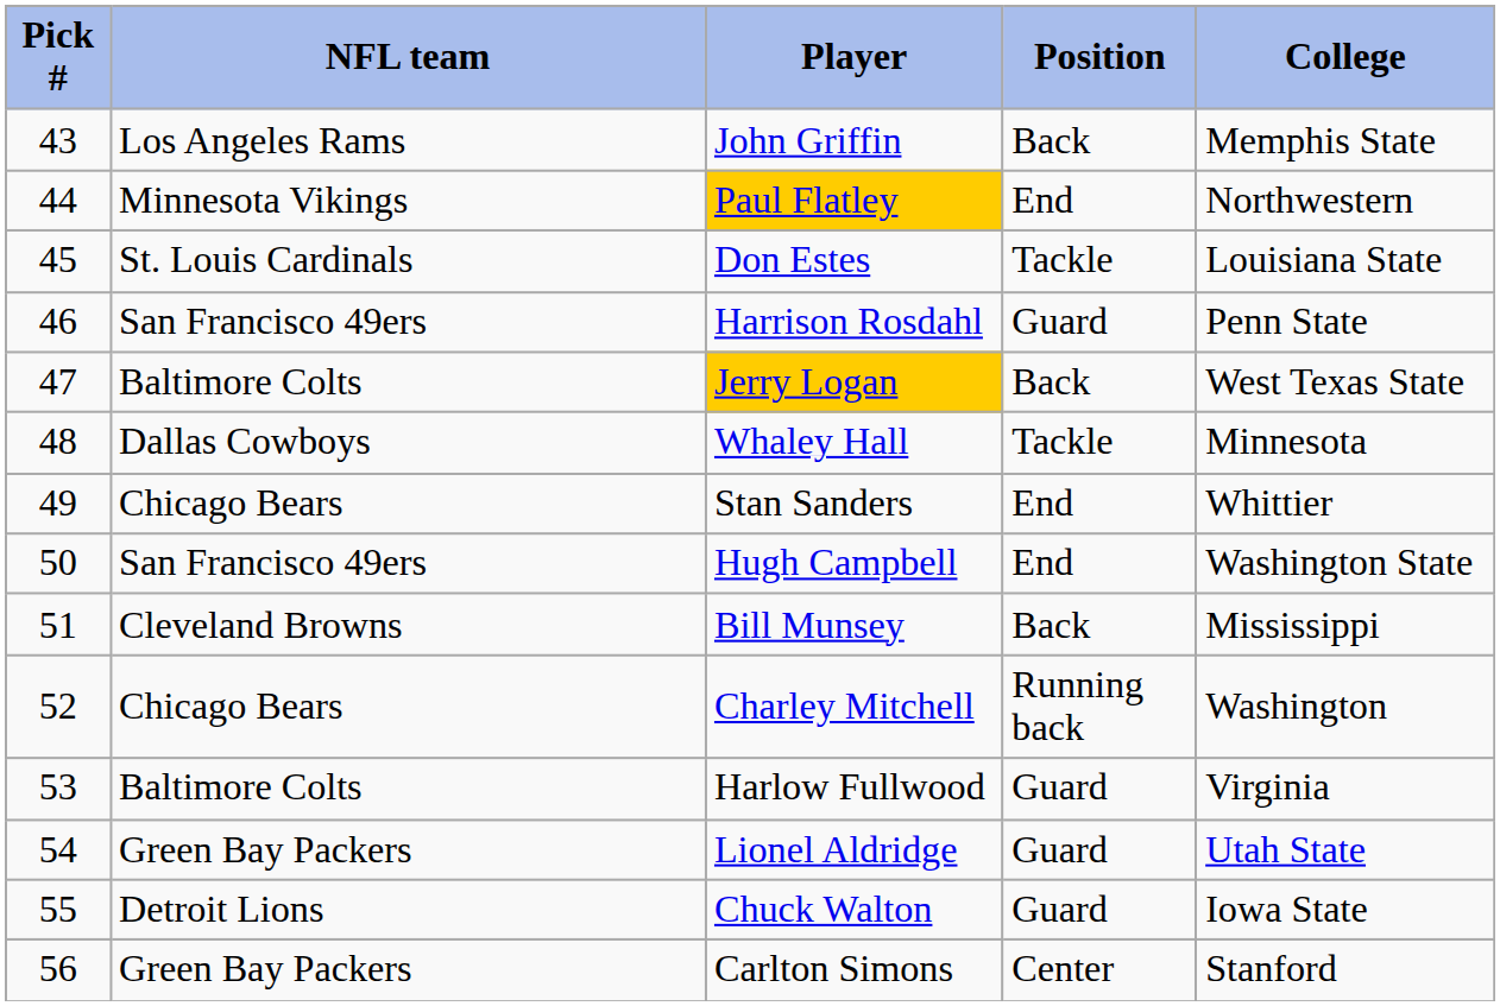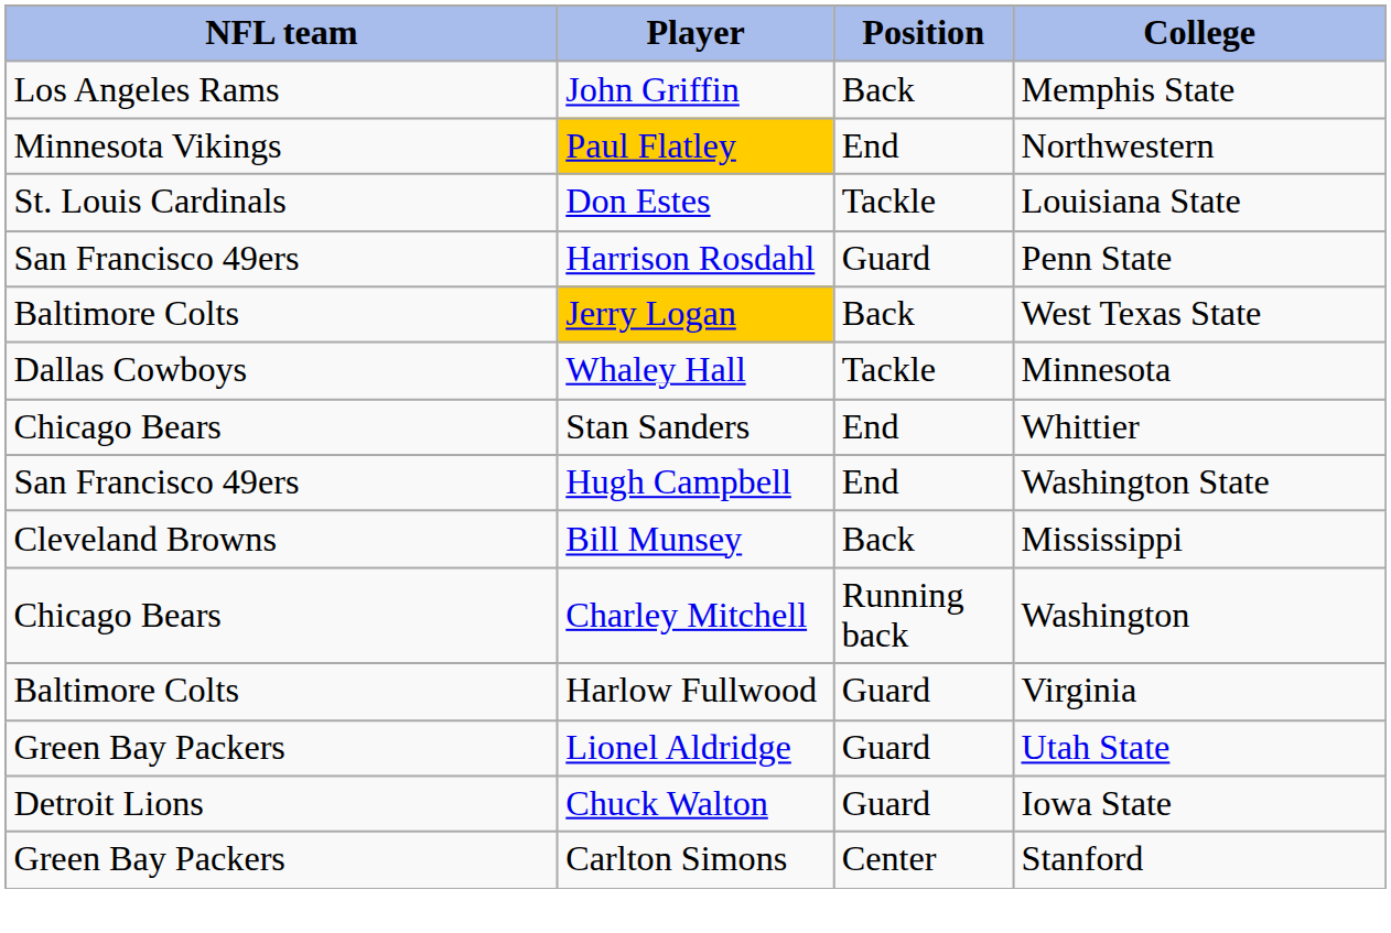 <table class="wikitable sortable sortable" style="width: 100%">
 <tr>
-<th style="background:#A8BDEC;" width=7%>Pick #</th>
 <th width=40% style="background:#A8BDEC;">NFL team</th>
 <th width=20% style="background:#A8BDEC;">Player</th>
 <th width=13% style="background:#A8BDEC;">Position</th>
 <th style="background:#A8BDEC;">College</th>
 </tr>
 <tr>
-<td align=center>43</td>
 <td>Los Angeles Rams</td>
 <td><a href='#'>John Griffin</a></td>
 <td>Back</td>
 <td>Memphis State</td>
 </tr>
 <tr>
-<td align=center>44</td>
 <td>Minnesota Vikings</td>
 <td bgcolor="#FFCC00"><a href='#'>Paul Flatley</a></td>
 <td>End</td>
 <td>Northwestern</td>
 </tr>
 <tr>
-<td align=center>45</td>
 <td>St. Louis Cardinals</td>
 <td><a href='#'>Don Estes</a></td>
 <td>Tackle</td>
 <td>Louisiana State</td>
 </tr>
 <tr>
-<td align=center>46</td>
 <td>San Francisco 49ers</td>
 <td><a href='#'>Harrison Rosdahl</a></td>
 <td>Guard</td>
 <td>Penn State</td>
 </tr>
 <tr>
-<td align=center>47</td>
 <td>Baltimore Colts</td>
 <td bgcolor="#FFCC00"><a href='#'>Jerry Logan</a></td>
 <td>Back</td>
 <td>West Texas State</td>
 </tr>
 <tr>
-<td align=center>48</td>
 <td>Dallas Cowboys</td>
 <td><a href='#'>Whaley Hall</a></td>
 <td>Tackle</td>
 <td>Minnesota</td>
 </tr>
 <tr>
-<td align=center>49</td>
 <td>Chicago Bears</td>
 <td>Stan Sanders</td>
 <td>End</td>
 <td>Whittier</td>
 </tr>
 <tr>
-<td align=center>50</td>
 <td>San Francisco 49ers</td>
 <td><a href='#'>Hugh Campbell</a></td>
 <td>End</td>
 <td>Washington State</td>
 </tr>
 <tr>
-<td align=center>51</td>
 <td>Cleveland Browns</td>
 <td><a href='#'>Bill Munsey</a></td>
 <td>Back</td>
 <td>Mississippi</td>
 </tr>
 <tr>
-<td align=center>52</td>
 <td>Chicago Bears</td>
 <td><a href='#'>Charley Mitchell</a></td>
 <td>Running back</td>
 <td>Washington</td>
 </tr>
 <tr>
-<td align=center>53</td>
 <td>Baltimore Colts</td>
 <td>Harlow Fullwood</td>
 <td>Guard</td>
 <td>Virginia</td>
 </tr>
 <tr>
-<td align=center>54</td>
 <td>Green Bay Packers</td>
 <td><a href='#'>Lionel Aldridge</a></td>
 <td>Guard</td>
 <td><a href='#'>Utah State</a></td>
 </tr>
 <tr>
-<td align=center>55</td>
 <td>Detroit Lions</td>
 <td><a href='#'>Chuck Walton</a></td>
 <td>Guard</td>
 <td>Iowa State</td>
 </tr>
 <tr>
-<td align=center>56</td>
 <td>Green Bay Packers</td>
 <td>Carlton Simons</td>
 <td>Center</td>
 <td>Stanford</td>
 </tr>
 </table>
